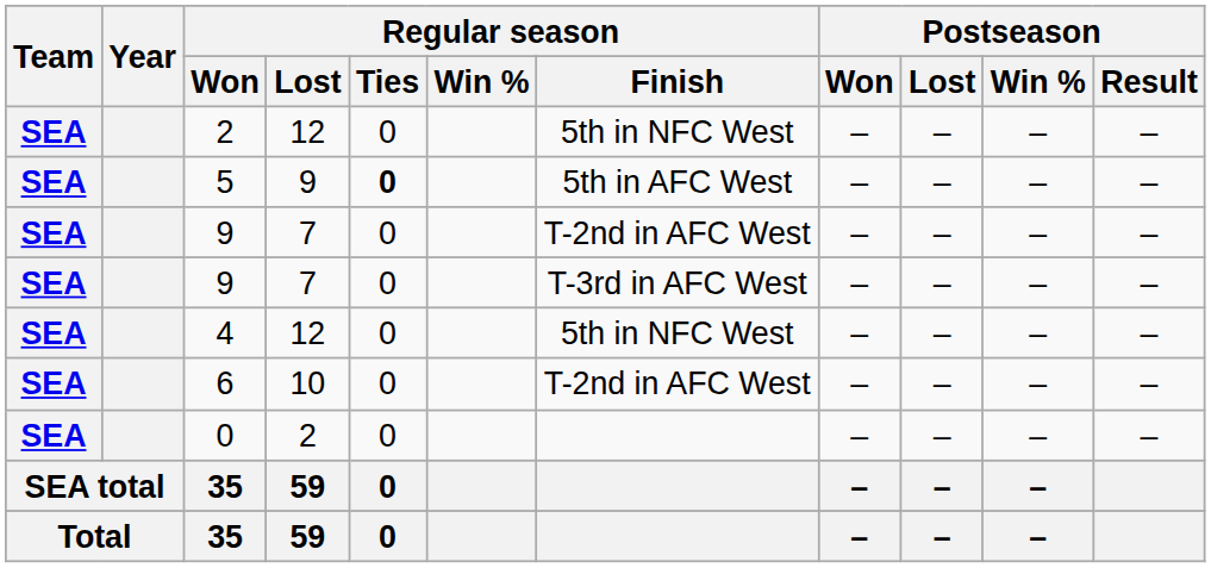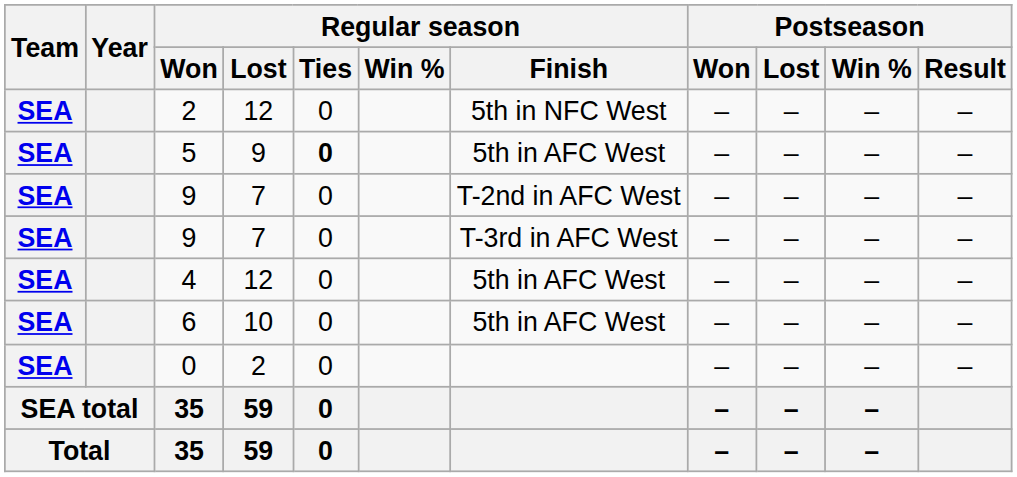 <table class="wikitable" style="font-size: 95%; text-align:center;">
 <tr>
 <th rowspan="2">Team</th>
 <th rowspan="2">Year</th>
 <th colspan="5">Regular season</th>
 <th colspan="4">Postseason</th>
 </tr>
 <tr>
 <th>Won</th>
 <th>Lost</th>
 <th>Ties</th>
 <th>Win %</th>
 <th>Finish</th>
 <th>Won</th>
 <th>Lost</th>
 <th>Win %</th>
 <th>Result</th>
 </tr>
 <tr>
 <th><a href='#'>SEA</a></th>
 <th></th>
 <td>2</td>
 <td>12</td>
 <td>0</td>
 <td></td>
 <td>5th in NFC West</td>
 <td>–</td>
 <td>–</td>
 <td>–</td>
 <td>–</td>
 </tr>
 <tr>
 <th><a href='#'>SEA</a></th>
 <th></th>
 <td>5</td>
 <td>9</td>
 <td><strong>0</strong></td>
 <td></td>
 <td>5th in AFC West</td>
 <td>–</td>
 <td>–</td>
 <td>–</td>
 <td>–</td>
 </tr>
 <tr>
 <th><a href='#'>SEA</a></th>
 <th></th>
 <td>9</td>
 <td>7</td>
 <td>0</td>
 <td></td>
 <td>T-2nd in AFC West</td>
 <td>–</td>
 <td>–</td>
 <td>–</td>
 <td>–</td>
 </tr>
 <tr>
 <th><a href='#'>SEA</a></th>
 <th></th>
 <td>9</td>
 <td>7</td>
 <td>0</td>
 <td></td>
 <td>T-3rd in AFC West</td>
 <td>–</td>
 <td>–</td>
 <td>–</td>
 <td>–</td>
 </tr>
 <tr>
 <th><a href='#'>SEA</a></th>
 <th></th>
 <td>4</td>
 <td>12</td>
 <td>0</td>
 <td></td>
-<td>5th in NFC West</td>
+<td>5th in AFC West</td>
 <td>–</td>
 <td>–</td>
 <td>–</td>
 <td>–</td>
 </tr>
 <tr>
 <th><a href='#'>SEA</a></th>
 <th></th>
 <td>6</td>
 <td>10</td>
 <td>0</td>
 <td></td>
-<td>T-2nd in AFC West</td>
+<td>5th in AFC West</td>
 <td>–</td>
 <td>–</td>
 <td>–</td>
 <td>–</td>
 </tr>
 <tr>
 <th><a href='#'>SEA</a></th>
 <th></th>
 <td>0</td>
 <td>2</td>
 <td>0</td>
 <td></td>
 <td></td>
 <td>–</td>
 <td>–</td>
 <td>–</td>
 <td>–</td>
 </tr>
 <tr>
 <th colspan="2">SEA total</th>
 <th>35</th>
 <th>59</th>
 <th>0</th>
 <th></th>
 <th></th>
 <th>–</th>
 <th>–</th>
 <th>–</th>
 <th></th>
 </tr>
 <tr>
 <th colspan="2">Total</th>
 <th>35</th>
 <th>59</th>
 <th>0</th>
 <th></th>
 <th></th>
 <th>–</th>
 <th>–</th>
 <th>–</th>
 <th></th>
 </tr>
 </table>
